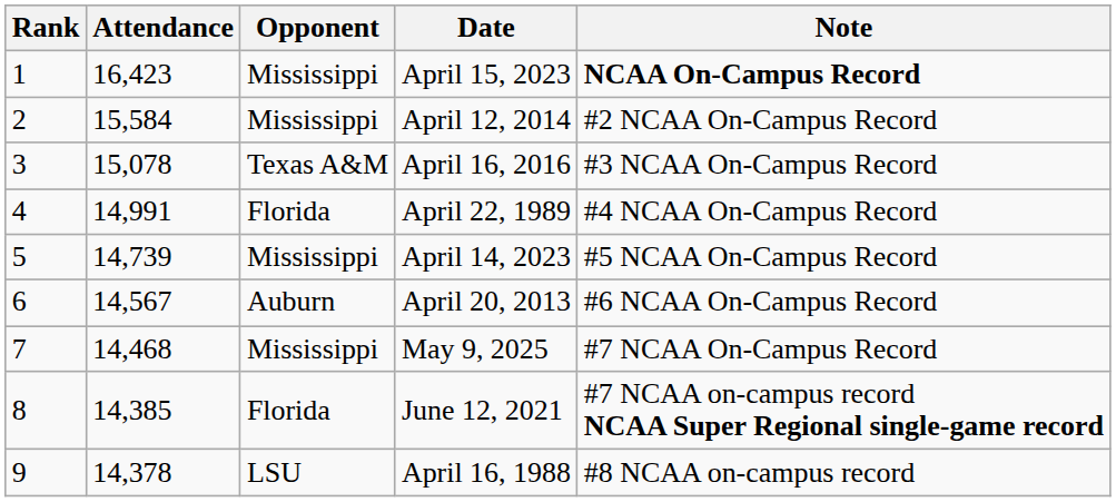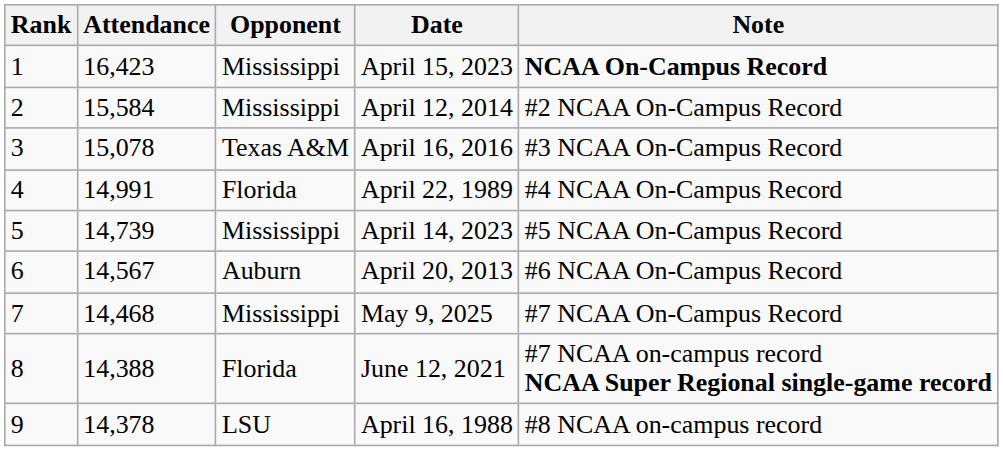 <table class="wikitable sortable" border="1">
 <tr>
 <th>Rank</th>
 <th>Attendance</th>
 <th>Opponent</th>
 <th>Date</th>
 <th>Note</th>
 </tr>
 <tr>
 <td>1</td>
 <td>16,423</td>
 <td>Mississippi</td>
 <td>April 15, 2023</td>
 <td><strong>NCAA On-Campus Record</strong></td>
 </tr>
 <tr>
 <td>2</td>
 <td>15,584</td>
 <td>Mississippi</td>
 <td>April 12, 2014</td>
 <td>#2 NCAA On-Campus Record</td>
 </tr>
 <tr>
 <td>3</td>
 <td>15,078</td>
 <td>Texas A&M</td>
 <td>April 16, 2016</td>
 <td>#3 NCAA On-Campus Record</td>
 </tr>
 <tr>
 <td>4</td>
 <td>14,991</td>
 <td>Florida</td>
 <td>April 22, 1989</td>
 <td>#4 NCAA On-Campus Record</td>
 </tr>
 <tr>
 <td>5</td>
 <td>14,739</td>
 <td>Mississippi</td>
 <td>April 14, 2023</td>
 <td>#5 NCAA On-Campus Record</td>
 </tr>
 <tr>
 <td>6</td>
 <td>14,567</td>
 <td>Auburn</td>
 <td>April 20, 2013</td>
 <td>#6 NCAA On-Campus Record</td>
 </tr>
 <tr>
 <td>7</td>
 <td>14,468</td>
 <td>Mississippi</td>
 <td>May 9, 2025</td>
 <td>#7 NCAA On-Campus Record</td>
 </tr>
 <tr>
 <td>8</td>
-<td>14,385</td>
+<td>14,388</td>
 <td>Florida</td>
 <td>June 12, 2021</td>
 <td>#7 NCAA on-campus record<br> <strong>NCAA Super Regional single-game record</strong></td>
 </tr>
 <tr>
 <td>9</td>
 <td>14,378</td>
 <td>LSU</td>
 <td>April 16, 1988</td>
 <td>#8 NCAA on-campus record</td>
 </tr>
 </table>
